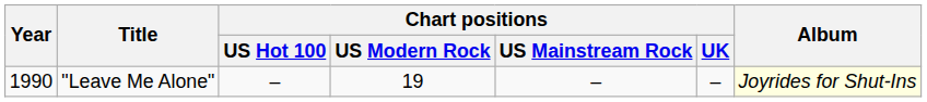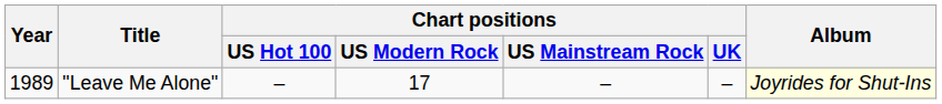 <table class="wikitable">
 <tr>
 <th rowspan=2>Year</th>
 <th rowspan=2>Title</th>
 <th colspan=4>Chart positions</th>
 <th rowspan=2>Album</th>
 </tr>
 <tr>
 <th>US <a href='#'>Hot 100</a></th>
 <th>US <a href='#'>Modern Rock</a></th>
 <th>US <a href='#'>Mainstream Rock</a></th>
 <th><a href='#'>UK</a></th>
 </tr>
 <tr>
-<td>1990</td>
+<td>1989</td>
 <td>"Leave Me Alone"</td>
 <td style="text-align:center;">–</td>
-<td style="text-align:center;">19</td>
+<td style="text-align:center;">17</td>
 <td style="text-align:center;">–</td>
 <td style="text-align:center;">–</td>
 <td style="background: lightyellow;"><em>Joyrides for Shut-Ins</em></td>
 </tr>
 </table>
